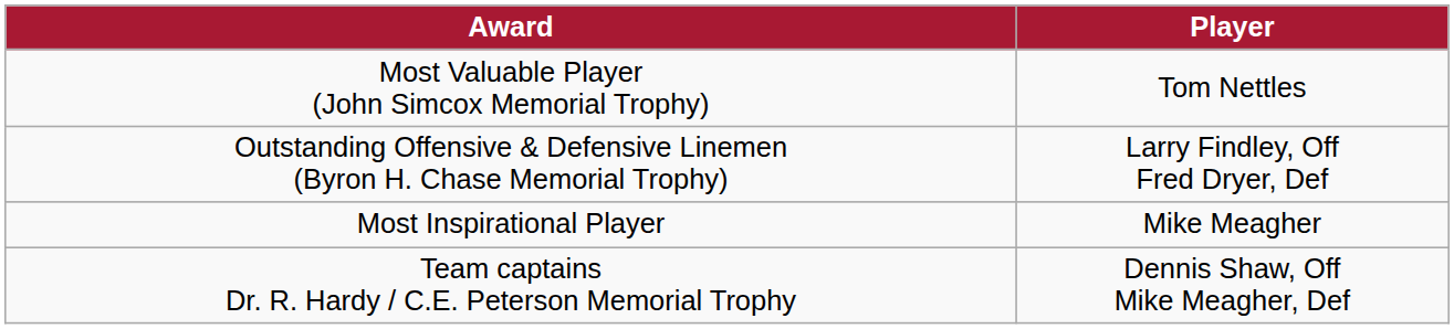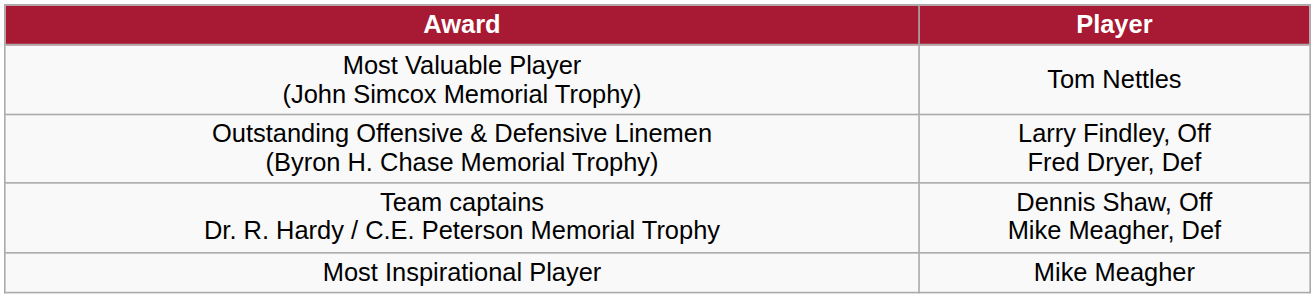 <table class="wikitable" width="65%">
 <tr>
 <th style="background:#A81933;color:#FFFFFF;">Award</th>
 <th style="background:#A81933;color:#FFFFFF;">Player</th>
 </tr>
 <tr align="center" bgcolor="">
 <td>Most Valuable Player<br>(John Simcox Memorial Trophy)</td>
 <td>Tom Nettles</td>
 </tr>
 <tr align="center" bgcolor="">
 <td>Outstanding Offensive & Defensive Linemen<br>(Byron H. Chase Memorial Trophy)</td>
 <td>Larry Findley, Off<br>Fred Dryer, Def</td>
 </tr>
 <tr align="center" bgcolor="">
+<td>Team captains<br>Dr. R. Hardy / C.E. Peterson Memorial Trophy</td>
+<td>Dennis Shaw, Off<br>Mike Meagher, Def</td>
+</tr>
+<tr align="center" bgcolor="">
 <td>Most Inspirational Player</td>
 <td>Mike Meagher</td>
 </tr>
-<tr align="center" bgcolor="">
-<td>Team captains<br>Dr. R. Hardy / C.E. Peterson Memorial Trophy</td>
-<td>Dennis Shaw, Off<br>Mike Meagher, Def</td>
-</tr>
 </table>
